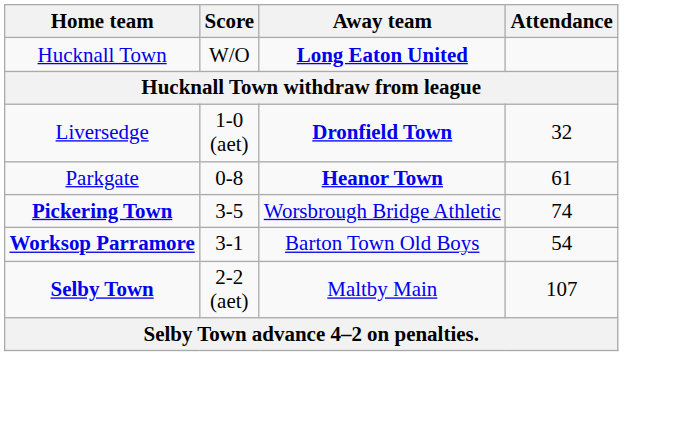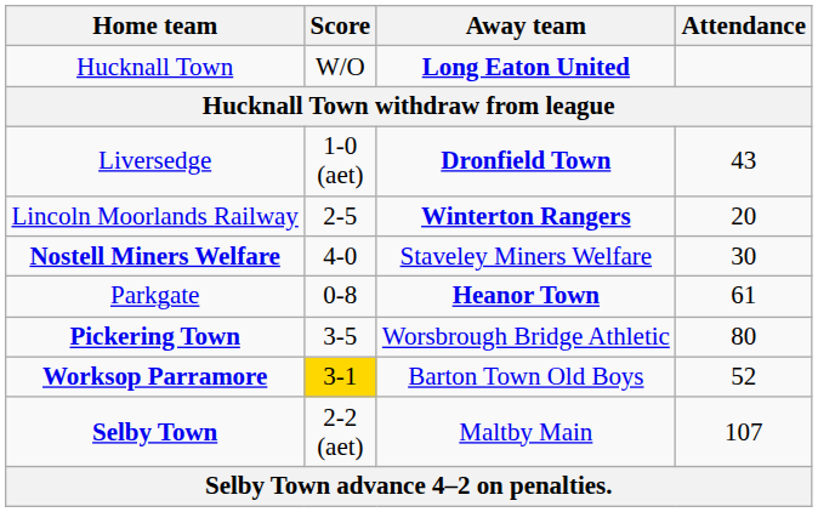 <table class="wikitable" style="text-align: center">
 <tr>
 <th>Home team</th>
 <th>Score</th>
 <th>Away team</th>
 <th>Attendance</th>
 </tr>
 <tr>
 <td><a href='#'>Hucknall Town</a></td>
 <td>W/O</td>
 <td><strong><a href='#'>Long Eaton United</a></strong></td>
 <td></td>
 </tr>
 <tr>
 <th colspan="4"><strong>Hucknall Town withdraw from league</strong></th>
 </tr>
 <tr>
 <td><a href='#'>Liversedge</a></td>
 <td>1-0<br>(aet)</td>
 <td><strong><a href='#'>Dronfield Town</a></strong></td>
-<td>32</td>
+<td>43</td>
+</tr>
+<tr>
+<td><a href='#'>Lincoln Moorlands Railway</a></td>
+<td>2-5</td>
+<td><strong><a href='#'>Winterton Rangers</a></strong></td>
+<td>20</td>
+</tr>
+<tr>
+<td><strong><a href='#'>Nostell Miners Welfare</a></strong></td>
+<td>4-0</td>
+<td><a href='#'>Staveley Miners Welfare</a></td>
+<td>30</td>
 </tr>
 <tr>
 <td><a href='#'>Parkgate</a></td>
 <td>0-8</td>
 <td><strong><a href='#'>Heanor Town</a></strong></td>
 <td>61</td>
 </tr>
 <tr>
 <td><strong><a href='#'>Pickering Town</a></strong></td>
 <td>3-5</td>
 <td><a href='#'>Worsbrough Bridge Athletic</a></td>
-<td>74</td>
+<td>80</td>
 </tr>
 <tr>
 <td><strong><a href='#'>Worksop Parramore</a></strong></td>
-<td>3-1</td>
+<td style="background: gold;">3-1</td>
 <td><a href='#'>Barton Town Old Boys</a></td>
-<td>54</td>
+<td>52</td>
 </tr>
 <tr>
 <td><strong><a href='#'>Selby Town</a></strong></td>
 <td>2-2<br>(aet)</td>
 <td><a href='#'>Maltby Main</a></td>
 <td>107</td>
 </tr>
 <tr>
 <th colspan="4"><strong>Selby Town advance 4–2 on penalties.</strong></th>
 </tr>
 </table>
